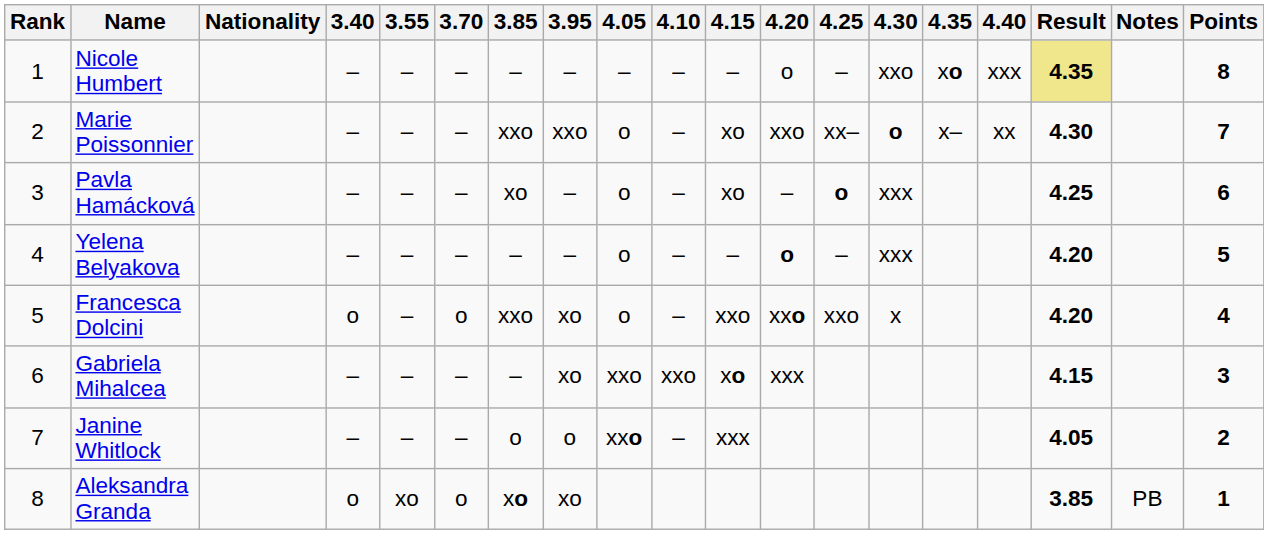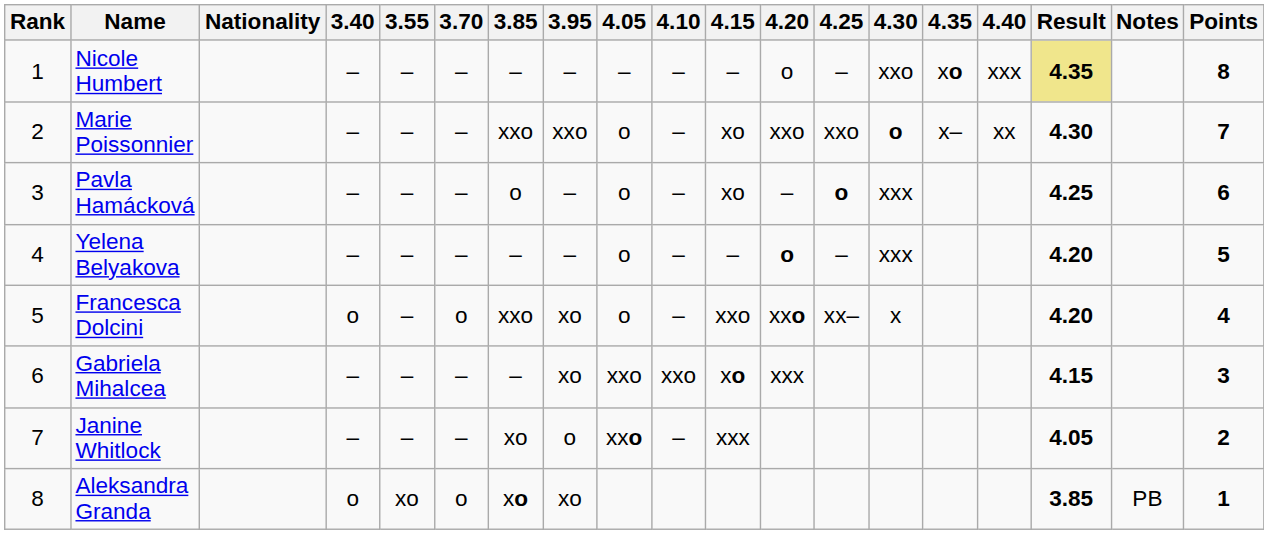 <table class="wikitable sortable" style="text-align:center">
 <tr>
 <th>Rank</th>
 <th>Name</th>
 <th>Nationality</th>
 <th>3.40</th>
 <th>3.55</th>
 <th>3.70</th>
 <th>3.85</th>
 <th>3.95</th>
 <th>4.05</th>
 <th>4.10</th>
 <th>4.15</th>
 <th>4.20</th>
 <th>4.25</th>
 <th>4.30</th>
 <th>4.35</th>
 <th>4.40</th>
 <th>Result</th>
 <th>Notes</th>
 <th>Points</th>
 </tr>
 <tr>
 <td>1</td>
 <td align=left><a href='#'>Nicole Humbert</a></td>
 <td align=left></td>
 <td>–</td>
 <td>–</td>
 <td>–</td>
 <td>–</td>
 <td>–</td>
 <td>–</td>
 <td>–</td>
 <td>–</td>
 <td>o</td>
 <td>–</td>
 <td>xxo</td>
 <td>x<strong>o</strong></td>
 <td>xxx</td>
 <td style="background: khaki;"><strong>4.35</strong></td>
 <td></td>
 <td><strong>8</strong></td>
 </tr>
 <tr>
 <td>2</td>
 <td align=left><a href='#'>Marie Poissonnier</a></td>
 <td align=left></td>
 <td>–</td>
 <td>–</td>
 <td>–</td>
 <td>xxo</td>
 <td>xxo</td>
 <td>o</td>
 <td>–</td>
 <td>xo</td>
 <td>xxo</td>
-<td>xx–</td>
+<td>xxo</td>
 <td><strong>o</strong></td>
 <td>x–</td>
 <td>xx</td>
 <td><strong>4.30</strong></td>
 <td></td>
 <td><strong>7</strong></td>
 </tr>
 <tr>
 <td>3</td>
 <td align=left><a href='#'>Pavla Hamácková</a></td>
 <td align=left></td>
 <td>–</td>
 <td>–</td>
 <td>–</td>
-<td>xo</td>
+<td>o</td>
 <td>–</td>
 <td>o</td>
 <td>–</td>
 <td>xo</td>
 <td>–</td>
 <td><strong>o</strong></td>
 <td>xxx</td>
 <td></td>
 <td></td>
 <td><strong>4.25</strong></td>
 <td></td>
 <td><strong>6</strong></td>
 </tr>
 <tr>
 <td>4</td>
 <td align=left><a href='#'>Yelena Belyakova</a></td>
 <td align=left></td>
 <td>–</td>
 <td>–</td>
 <td>–</td>
 <td>–</td>
 <td>–</td>
 <td>o</td>
 <td>–</td>
 <td>–</td>
 <td><strong>o</strong></td>
 <td>–</td>
 <td>xxx</td>
 <td></td>
 <td></td>
 <td><strong>4.20</strong></td>
 <td></td>
 <td><strong>5</strong></td>
 </tr>
 <tr>
 <td>5</td>
 <td align=left><a href='#'>Francesca Dolcini</a></td>
 <td align=left></td>
 <td>o</td>
 <td>–</td>
 <td>o</td>
 <td>xxo</td>
 <td>xo</td>
 <td>o</td>
 <td>–</td>
 <td>xxo</td>
 <td>xx<strong>o</strong></td>
-<td>xxo</td>
+<td>xx–</td>
 <td>x</td>
 <td></td>
 <td></td>
 <td><strong>4.20</strong></td>
 <td></td>
 <td><strong>4</strong></td>
 </tr>
 <tr>
 <td>6</td>
 <td align=left><a href='#'>Gabriela Mihalcea</a></td>
 <td align=left></td>
 <td>–</td>
 <td>–</td>
 <td>–</td>
 <td>–</td>
 <td>xo</td>
 <td>xxo</td>
 <td>xxo</td>
 <td>x<strong>o</strong></td>
 <td>xxx</td>
 <td></td>
 <td></td>
 <td></td>
 <td></td>
 <td><strong>4.15</strong></td>
 <td></td>
 <td><strong>3</strong></td>
 </tr>
 <tr>
 <td>7</td>
 <td align=left><a href='#'>Janine Whitlock</a></td>
 <td align=left></td>
 <td>–</td>
 <td>–</td>
 <td>–</td>
-<td>o</td>
+<td>xo</td>
 <td>o</td>
 <td>xx<strong>o</strong></td>
 <td>–</td>
 <td>xxx</td>
 <td></td>
 <td></td>
 <td></td>
 <td></td>
 <td></td>
 <td><strong>4.05</strong></td>
 <td></td>
 <td><strong>2</strong></td>
 </tr>
 <tr>
 <td>8</td>
 <td align=left><a href='#'>Aleksandra Granda</a></td>
 <td align=left></td>
 <td>o</td>
 <td>xo</td>
 <td>o</td>
 <td>x<strong>o</strong></td>
 <td>xo</td>
 <td></td>
 <td></td>
 <td></td>
 <td></td>
 <td></td>
 <td></td>
 <td></td>
 <td></td>
 <td><strong>3.85</strong></td>
 <td>PB</td>
 <td><strong>1</strong></td>
 </tr>
 </table>
